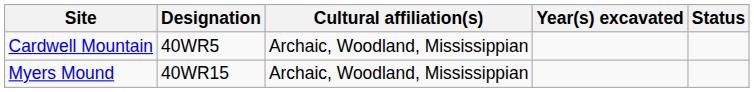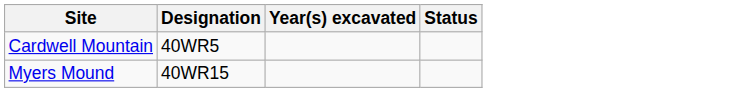 <table class="wikitable">
 <tr>
 <th>Site</th>
 <th>Designation</th>
-<th>Cultural affiliation(s)</th>
 <th>Year(s) excavated</th>
 <th>Status</th>
 </tr>
 <tr>
 <td><a href='#'>Cardwell Mountain</a></td>
 <td>40WR5</td>
-<td>Archaic, Woodland, Mississippian</td>
 <td></td>
 <td></td>
 </tr>
 <tr>
 <td><a href='#'>Myers Mound</a></td>
 <td>40WR15</td>
-<td>Archaic, Woodland, Mississippian</td>
 <td></td>
 <td></td>
 </tr>
 </table>
